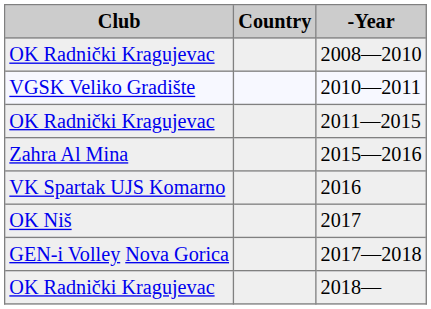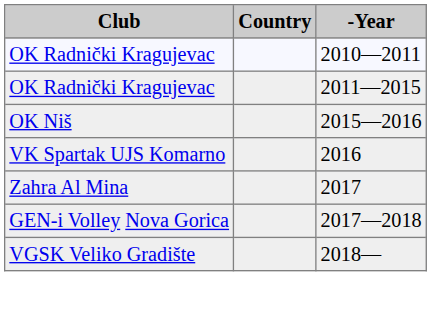 <table bgcolor="#f7f8ff" cellpadding="3" cellspacing="0" border="1" style="font-size: 95%; border: gray solid 1px; border-collapse: collapse;">
 <tr bgcolor="#CCCCCC">
 <td align="center"><strong>Club</strong></td>
 <td align="center"><strong>Country</strong></td>
 <td align="center"><strong>-Year</strong></td>
 </tr>
-<tr bgcolor="#EFEFEF" align=left>
+<tr align=left>
 <td><a href='#'>OK Radnički Kragujevac</a></td>
-<td></td>
-<td>2008—2010</td>
-</tr>
-<tr align=left>
-<td><a href='#'>VGSK Veliko Gradište</a></td>
 <td></td>
 <td>2010—2011</td>
 </tr>
 <tr bgcolor="#EFEFEF" align=left>
 <td><a href='#'>OK Radnički Kragujevac</a></td>
 <td></td>
 <td>2011—2015</td>
 </tr>
 <tr bgcolor="#EFEFEF" align=left>
-<td><a href='#'>Zahra Al Mina</a></td>
+<td><a href='#'>OK Niš</a></td>
 <td></td>
 <td>2015—2016</td>
 </tr>
 <tr bgcolor="#EFEFEF" align=left>
 <td><a href='#'>VK Spartak UJS Komarno</a></td>
 <td></td>
 <td>2016</td>
 </tr>
 <tr bgcolor="#EFEFEF" align=left>
-<td><a href='#'>OK Niš</a></td>
+<td><a href='#'>Zahra Al Mina</a></td>
 <td></td>
 <td>2017</td>
 </tr>
 <tr bgcolor="#EFEFEF" align=left>
 <td><a href='#'>GEN-i Volley</a> <a href='#'>Nova Gorica</a></td>
 <td></td>
 <td>2017—2018</td>
 </tr>
 <tr bgcolor="#EFEFEF" align=left>
-<td><a href='#'>OK Radnički Kragujevac</a></td>
+<td><a href='#'>VGSK Veliko Gradište</a></td>
 <td></td>
 <td>2018—</td>
 </tr>
 </table>
